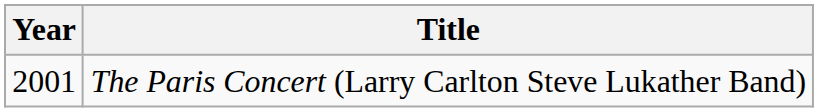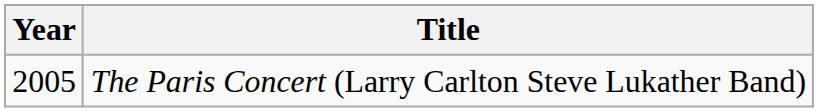 <table class="wikitable">
 <tr>
 <th>Year</th>
 <th>Title</th>
 </tr>
 <tr>
-<td>2001</td>
+<td>2005</td>
 <td><em>The Paris Concert</em> (Larry Carlton Steve Lukather Band)</td>
 </tr>
 </table>
